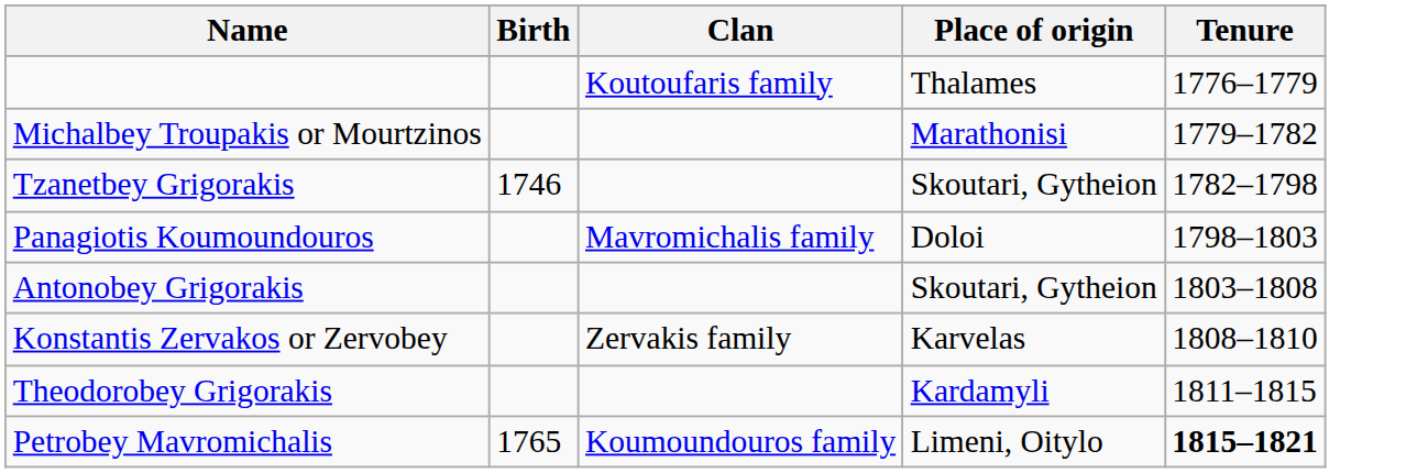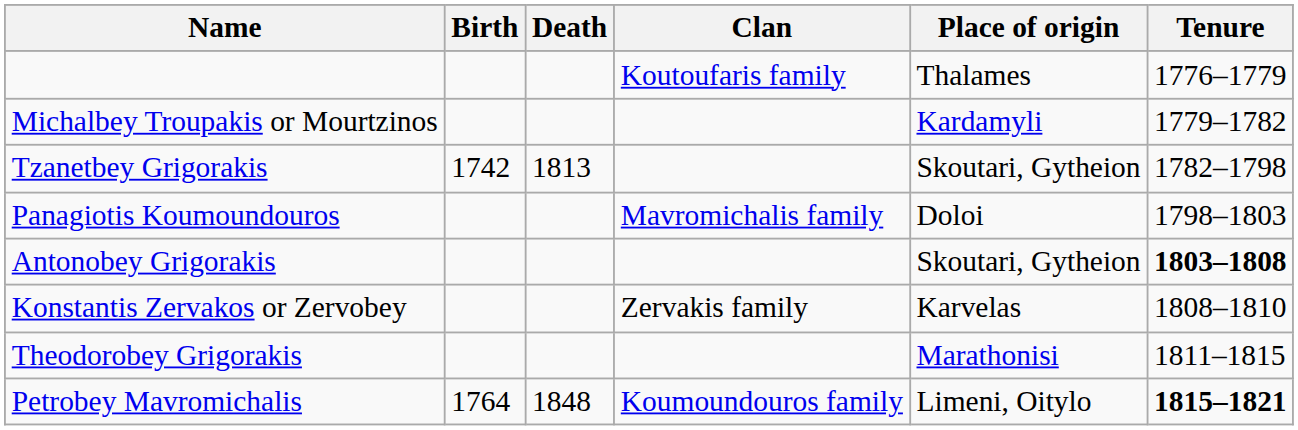 <table class="wikitable">
 <tr>
 <th>Name</th>
 <th>Birth</th>
+<th>Death</th>
 <th>Clan</th>
 <th>Place of origin</th>
 <th>Tenure</th>
 </tr>
 <tr>
+<td></td>
 <td></td>
 <td></td>
 <td><a href='#'>Koutoufaris family</a></td>
 <td>Thalames</td>
 <td>1776–1779</td>
 </tr>
 <tr>
 <td><a href='#'>Michalbey Troupakis</a> or Mourtzinos</td>
 <td></td>
 <td></td>
-<td><a href='#'>Marathonisi</a></td>
+<td></td>
+<td><a href='#'>Kardamyli</a></td>
 <td>1779–1782</td>
 </tr>
 <tr>
 <td><a href='#'>Tzanetbey Grigorakis</a></td>
-<td>1746</td>
+<td>1742</td>
+<td>1813</td>
 <td></td>
 <td>Skoutari, Gytheion</td>
 <td>1782–1798</td>
 </tr>
 <tr>
 <td><a href='#'>Panagiotis Koumoundouros</a></td>
+<td></td>
 <td></td>
 <td><a href='#'>Mavromichalis family</a></td>
 <td>Doloi</td>
 <td>1798–1803</td>
 </tr>
 <tr>
 <td><a href='#'>Antonobey Grigorakis</a></td>
 <td></td>
 <td></td>
+<td></td>
 <td>Skoutari, Gytheion</td>
-<td>1803–1808</td>
+<td><strong>1803–1808</strong></td>
 </tr>
 <tr>
 <td><a href='#'>Konstantis Zervakos</a> or Zervobey</td>
+<td></td>
 <td></td>
 <td>Zervakis family</td>
 <td>Karvelas</td>
 <td>1808–1810</td>
 </tr>
 <tr>
 <td><a href='#'>Theodorobey Grigorakis</a></td>
 <td></td>
 <td></td>
-<td><a href='#'>Kardamyli</a></td>
+<td></td>
+<td><a href='#'>Marathonisi</a></td>
 <td>1811–1815</td>
 </tr>
 <tr>
 <td><a href='#'>Petrobey Mavromichalis</a></td>
-<td>1765</td>
+<td>1764</td>
+<td>1848</td>
 <td><a href='#'>Koumoundouros family</a></td>
 <td>Limeni, Oitylo</td>
 <td><strong>1815–1821</strong></td>
 </tr>
 </table>
